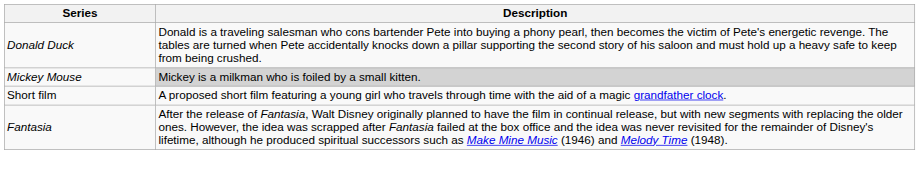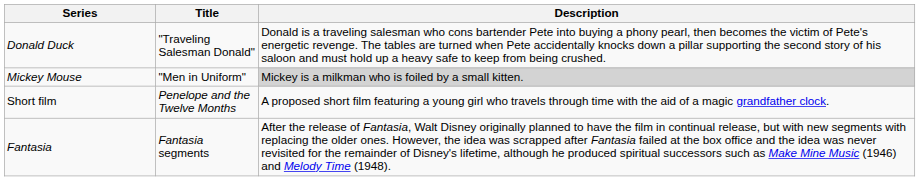 <table class="wikitable">
 <tr>
 <th style="width:150pt;">Series</th>
+<th style="width:100pt;">Title</th>
 <th>Description</th>
 </tr>
 <tr>
 <td><em>Donald Duck</em></td>
+<td>"Traveling Salesman Donald"</td>
 <td>Donald is a traveling salesman who cons bartender Pete into buying a phony pearl, then becomes the victim of Pete's energetic revenge. The tables are turned when Pete accidentally knocks down a pillar supporting the second story of his saloon and must hold up a heavy safe to keep from being crushed.</td>
 </tr>
 <tr>
 <td><em>Mickey Mouse</em></td>
+<td>"Men in Uniform"</td>
 <td style="background: lightgrey;">Mickey is a milkman who is foiled by a small kitten.</td>
 </tr>
 <tr>
 <td>Short film</td>
+<td><em>Penelope and the Twelve Months</em></td>
 <td>A proposed short film featuring a young girl who travels through time with the aid of a magic <a href='#'>grandfather clock</a>.</td>
 </tr>
 <tr>
 <td><em>Fantasia</em></td>
+<td><em>Fantasia</em> segments</td>
 <td>After the release of <em>Fantasia</em>, Walt Disney originally planned to have the film in continual release, but with new segments with replacing the older ones. However, the idea was scrapped after <em>Fantasia</em> failed at the box office and the idea was never revisited for the remainder of Disney's lifetime, although he produced spiritual successors such as <em><a href='#'>Make Mine Music</a></em> (1946) and <em><a href='#'>Melody Time</a></em> (1948).</td>
 </tr>
 </table>
